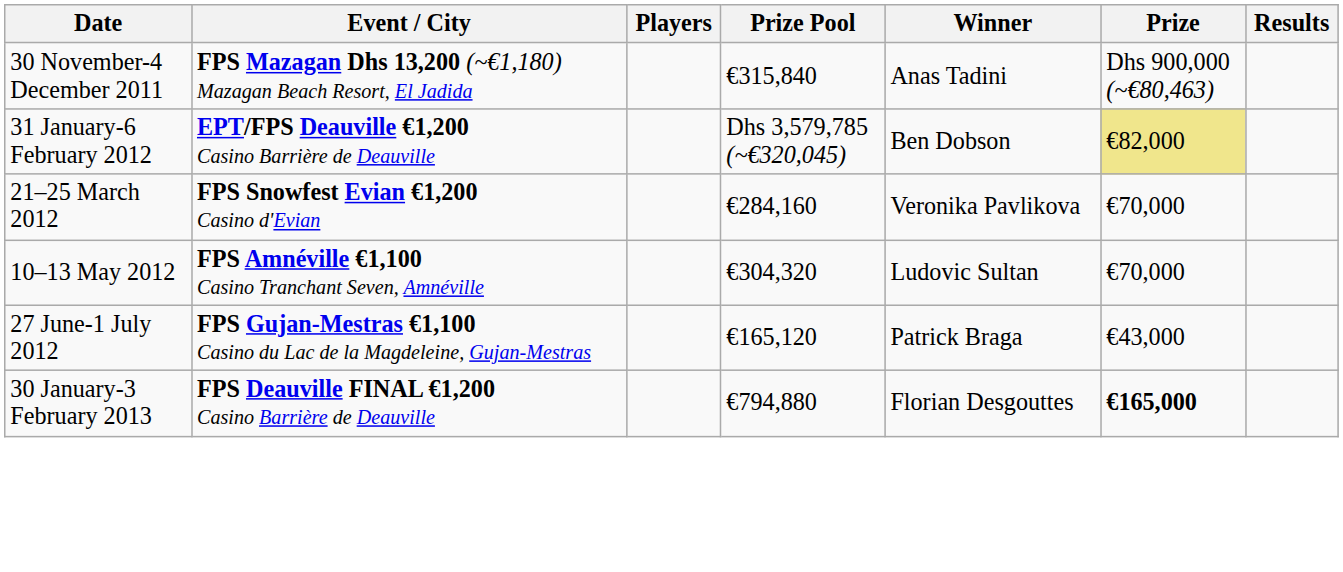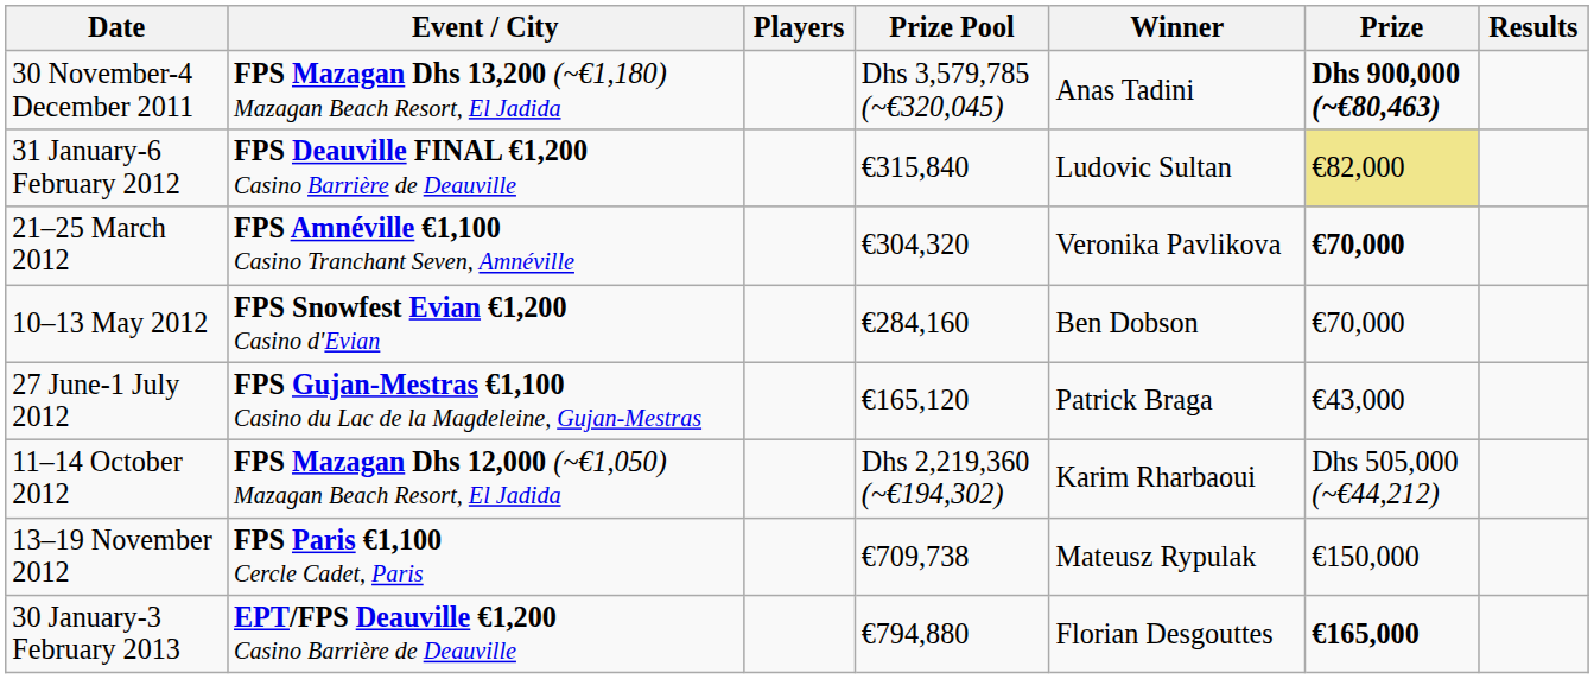 <table class="wikitable" width="100%">
 <tr>
 <th width="14%">Date</th>
 <th !width="16%">Event / City</th>
 <th !width="11%">Players</th>
 <th !width="14%">Prize Pool</th>
 <th !width="18%">Winner</th>
 <th !width="14%">Prize</th>
 <th !width="11%">Results</th>
 </tr>
 <tr>
 <td>30 November-4 December  2011</td>
 <td> <strong>FPS <a href='#'>Mazagan</a> Dhs 13,200</strong> <em>(~€1,180)</em><br><small><em>Mazagan Beach Resort, <a href='#'>El Jadida</a></em></small></td>
 <td></td>
-<td>€315,840</td>
+<td>Dhs 3,579,785<br><em>(~€320,045)</em></td>
 <td> Anas Tadini</td>
-<td>Dhs 900,000<br><em>(~€80,463)</em></td>
+<td><strong>Dhs 900,000<br><em>(~€80,463)</em></strong></td>
 <td></td>
 </tr>
 <tr>
 <td>31 January-6 February 2012</td>
-<td> <strong><a href='#'>EPT</a>/FPS <a href='#'>Deauville</a> €1,200</strong><br><small><em>Casino Barrière de <a href='#'>Deauville</a></em></small></td>
+<td> <strong>FPS <a href='#'>Deauville</a> FINAL €1,200</strong><br><small><em>Casino <a href='#'>Barrière</a> de <a href='#'>Deauville</a></em></small></td>
 <td></td>
-<td>Dhs 3,579,785<br><em>(~€320,045)</em></td>
-<td> Ben Dobson</td>
+<td>€315,840</td>
+<td> Ludovic Sultan</td>
 <td style="background: khaki;">€82,000</td>
 <td></td>
 </tr>
 <tr>
 <td>21–25 March 2012</td>
-<td> <strong>FPS Snowfest <a href='#'>Evian</a> €1,200</strong><br><small><em>Casino d'<a href='#'>Evian</a></em></small></td>
+<td> <strong>FPS <a href='#'>Amnéville</a> €1,100</strong><br><small><em>Casino Tranchant Seven, <a href='#'>Amnéville</a></em></small></td>
 <td></td>
-<td>€284,160</td>
+<td>€304,320</td>
 <td> Veronika Pavlikova</td>
-<td>€70,000</td>
+<td><strong>€70,000</strong></td>
 <td></td>
 </tr>
 <tr>
 <td>10–13 May 2012</td>
-<td> <strong>FPS <a href='#'>Amnéville</a> €1,100</strong><br><small><em>Casino Tranchant Seven, <a href='#'>Amnéville</a></em></small></td>
+<td> <strong>FPS Snowfest <a href='#'>Evian</a> €1,200</strong><br><small><em>Casino d'<a href='#'>Evian</a></em></small></td>
 <td></td>
-<td>€304,320</td>
-<td> Ludovic Sultan</td>
+<td>€284,160</td>
+<td> Ben Dobson</td>
 <td>€70,000</td>
 <td></td>
 </tr>
 <tr>
 <td>27 June-1 July 2012</td>
 <td> <strong>FPS <a href='#'>Gujan-Mestras</a> €1,100</strong><br><small><em>Casino du Lac de la Magdeleine, <a href='#'>Gujan-Mestras</a></em></small></td>
 <td></td>
 <td>€165,120</td>
 <td> Patrick Braga</td>
 <td>€43,000</td>
 <td></td>
 </tr>
 <tr>
+<td>11–14 October 2012</td>
+<td> <strong>FPS <a href='#'>Mazagan</a> Dhs 12,000</strong> <em>(~€1,050)</em><br><small><em>Mazagan Beach Resort, <a href='#'>El Jadida</a></em></small></td>
+<td></td>
+<td>Dhs 2,219,360<br><em>(~€194,302)</em></td>
+<td> Karim Rharbaoui</td>
+<td>Dhs 505,000<br><em>(~€44,212)</em></td>
+<td></td>
+</tr>
+<tr>
+<td>13–19 November 2012</td>
+<td> <strong>FPS <a href='#'>Paris</a> €1,100</strong><br><small><em>Cercle Cadet, <a href='#'>Paris</a></em></small></td>
+<td></td>
+<td>€709,738</td>
+<td>Mateusz Rypulak</td>
+<td>€150,000</td>
+<td></td>
+</tr>
+<tr>
 <td>30 January-3 February 2013</td>
-<td> <strong>FPS <a href='#'>Deauville</a> FINAL €1,200</strong><br><small><em>Casino <a href='#'>Barrière</a> de <a href='#'>Deauville</a></em></small></td>
+<td> <strong><a href='#'>EPT</a>/FPS <a href='#'>Deauville</a> €1,200</strong><br><small><em>Casino Barrière de <a href='#'>Deauville</a></em></small></td>
 <td></td>
 <td>€794,880</td>
 <td> Florian Desgouttes</td>
 <td><strong>€165,000</strong></td>
 <td></td>
 </tr>
 </table>
